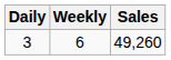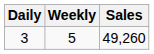 <table class="wikitable">
 <tr>
 <th>Daily</th>
 <th>Weekly</th>
 <th>Sales</th>
 </tr>
 <tr>
 <td align="center">3</td>
-<td align="center">6</td>
+<td align="center">5</td>
 <td>49,260</td>
 </tr>
 </table>
